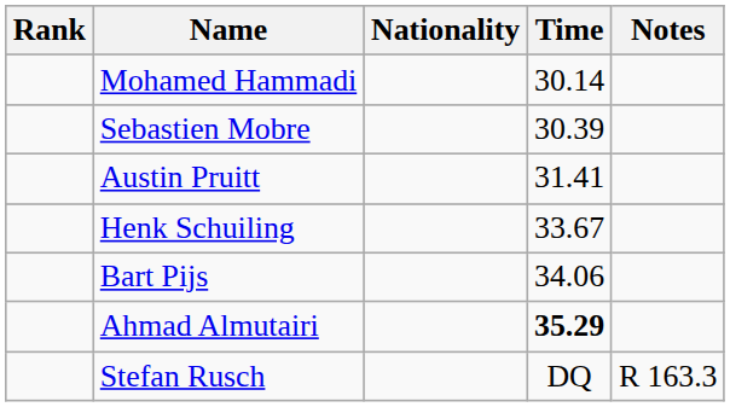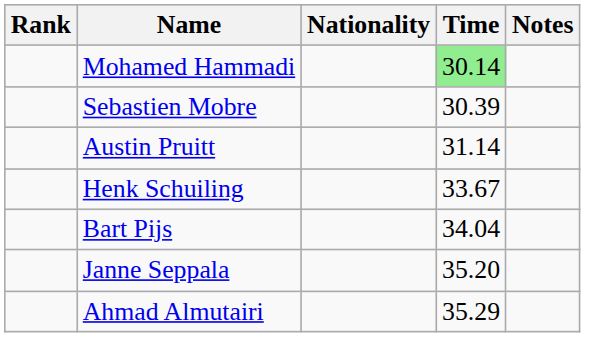 <table class="wikitable sortable" style="text-align:center">
 <tr>
 <th>Rank</th>
 <th>Name</th>
 <th>Nationality</th>
 <th>Time</th>
 <th>Notes</th>
 </tr>
 <tr>
 <td></td>
 <td align=left><a href='#'>Mohamed Hammadi</a></td>
 <td align=left></td>
-<td>30.14</td>
+<td style="background: lightgreen;">30.14</td>
 <td></td>
 </tr>
 <tr>
 <td></td>
 <td align=left><a href='#'>Sebastien Mobre</a></td>
 <td align=left></td>
 <td>30.39</td>
 <td></td>
 </tr>
 <tr>
 <td></td>
 <td align=left><a href='#'>Austin Pruitt</a></td>
 <td align=left></td>
-<td>31.41</td>
+<td>31.14</td>
 <td></td>
 </tr>
 <tr>
 <td></td>
 <td align=left><a href='#'>Henk Schuiling</a></td>
 <td align=left></td>
 <td>33.67</td>
 <td></td>
 </tr>
 <tr>
 <td></td>
 <td align=left><a href='#'>Bart Pijs</a></td>
 <td align=left></td>
-<td>34.06</td>
+<td>34.04</td>
+<td></td>
+</tr>
+<tr>
+<td></td>
+<td align=left><a href='#'>Janne Seppala</a></td>
+<td align=left></td>
+<td>35.20</td>
 <td></td>
 </tr>
 <tr>
 <td></td>
 <td align=left><a href='#'>Ahmad Almutairi</a></td>
 <td align=left></td>
-<td><strong>35.29</strong></td>
+<td>35.29</td>
 <td></td>
 </tr>
-<tr>
-<td></td>
-<td align=left><a href='#'>Stefan Rusch</a></td>
-<td align=left></td>
-<td>DQ</td>
-<td>R 163.3</td>
-</tr>
 </table>
